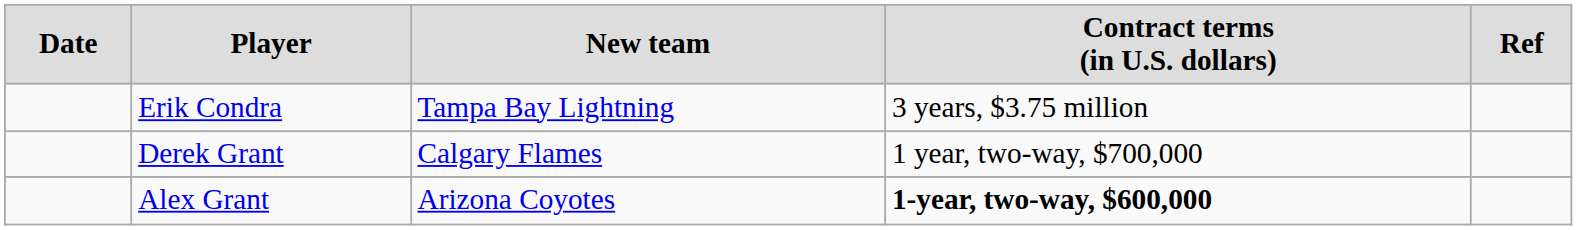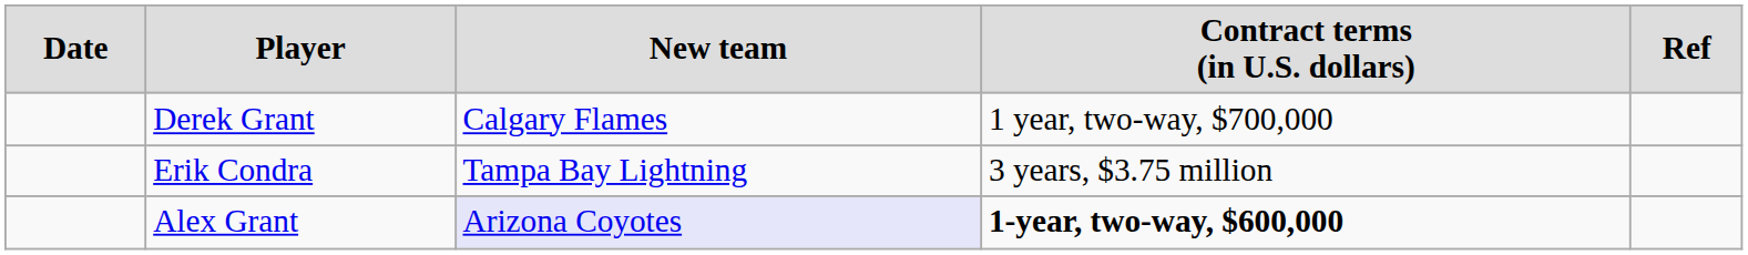 <table class="wikitable" style="width:97%;">
 <tr style="text-align:center; background:#ddd;">
 <td><strong>Date</strong></td>
 <td><strong>Player</strong></td>
 <td><strong>New team</strong></td>
 <td><strong>Contract terms</strong><br><strong>(in U.S. dollars)</strong></td>
 <td><strong>Ref</strong></td>
 </tr>
 <tr>
 <td></td>
+<td><a href='#'>Derek Grant</a></td>
+<td><a href='#'>Calgary Flames</a></td>
+<td>1 year, two-way, $700,000</td>
+<td></td>
+</tr>
+<tr>
+<td></td>
 <td><a href='#'>Erik Condra</a></td>
 <td><a href='#'>Tampa Bay Lightning</a></td>
 <td>3 years, $3.75 million</td>
 <td></td>
 </tr>
 <tr>
 <td></td>
-<td><a href='#'>Derek Grant</a></td>
-<td><a href='#'>Calgary Flames</a></td>
-<td>1 year, two-way, $700,000</td>
-<td></td>
-</tr>
-<tr>
-<td></td>
 <td><a href='#'>Alex Grant</a></td>
-<td><a href='#'>Arizona Coyotes</a></td>
+<td style="background: lavender;"><a href='#'>Arizona Coyotes</a></td>
 <td><strong>1-year, two-way, $600,000</strong></td>
 <td></td>
 </tr>
 </table>
